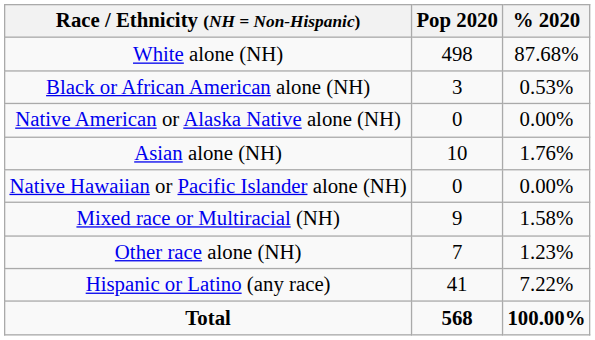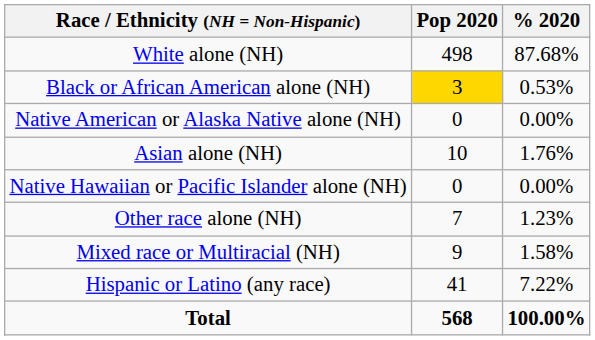 <table class="wikitable" style="text-align:center;">
 <tr>
 <th>Race / Ethnicity <small>(<em>NH = Non-Hispanic</em>)</small></th>
 <th>Pop 2020</th>
 <th>% 2020</th>
 </tr>
 <tr>
 <td><a href='#'>White</a> alone (NH)</td>
 <td>498</td>
 <td>87.68%</td>
 </tr>
 <tr>
 <td><a href='#'>Black or African American</a> alone (NH)</td>
-<td>3</td>
+<td style="background: gold;">3</td>
 <td>0.53%</td>
 </tr>
 <tr>
 <td><a href='#'>Native American</a> or <a href='#'>Alaska Native</a> alone (NH)</td>
 <td>0</td>
 <td>0.00%</td>
 </tr>
 <tr>
 <td><a href='#'>Asian</a> alone (NH)</td>
 <td>10</td>
 <td>1.76%</td>
 </tr>
 <tr>
 <td><a href='#'>Native Hawaiian</a> or <a href='#'>Pacific Islander</a> alone (NH)</td>
 <td>0</td>
 <td>0.00%</td>
 </tr>
 <tr>
+<td><a href='#'>Other race</a> alone (NH)</td>
+<td>7</td>
+<td>1.23%</td>
+</tr>
+<tr>
 <td><a href='#'>Mixed race or Multiracial</a> (NH)</td>
 <td>9</td>
 <td>1.58%</td>
-</tr>
-<tr>
-<td><a href='#'>Other race</a> alone (NH)</td>
-<td>7</td>
-<td>1.23%</td>
 </tr>
 <tr>
 <td><a href='#'>Hispanic or Latino</a> (any race)</td>
 <td>41</td>
 <td>7.22%</td>
 </tr>
 <tr>
 <td><strong>Total</strong></td>
 <td><strong>568</strong></td>
 <td><strong>100.00%</strong></td>
 </tr>
 </table>
